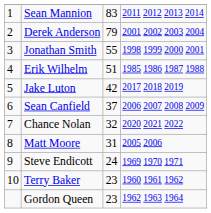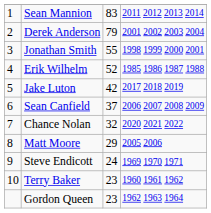 <table class="wikitable">
 <tr>
 </tr>
 <tr>
 <td>1</td>
 <td><a href='#'>Sean Mannion</a></td>
 <td>83</td>
 <td style="font-size:80%;"><a href='#'>2011</a> <a href='#'>2012</a> <a href='#'>2013</a> <a href='#'>2014</a></td>
 </tr>
 <tr>
 <td>2</td>
 <td><a href='#'>Derek Anderson</a></td>
 <td>79</td>
 <td style="font-size:80%;"><a href='#'>2001</a> <a href='#'>2002</a> <a href='#'>2003</a> <a href='#'>2004</a></td>
 </tr>
 <tr>
 <td>3</td>
 <td><a href='#'>Jonathan Smith</a></td>
 <td>55</td>
 <td style="font-size:80%;"><a href='#'>1998</a> <a href='#'>1999</a> <a href='#'>2000</a> <a href='#'>2001</a></td>
 </tr>
 <tr>
 <td>4</td>
 <td><a href='#'>Erik Wilhelm</a></td>
-<td>51</td>
+<td>52</td>
 <td style="font-size:80%;"><a href='#'>1985</a> <a href='#'>1986</a> <a href='#'>1987</a> <a href='#'>1988</a></td>
 </tr>
 <tr>
 <td>5</td>
 <td><a href='#'>Jake Luton</a></td>
 <td>42</td>
 <td style="font-size:80%;"><a href='#'>2017</a> <a href='#'>2018</a> <a href='#'>2019</a></td>
 </tr>
 <tr>
 <td>6</td>
 <td><a href='#'>Sean Canfield</a></td>
 <td>37</td>
 <td style="font-size:80%;"><a href='#'>2006</a> <a href='#'>2007</a> <a href='#'>2008</a> <a href='#'>2009</a></td>
 </tr>
 <tr>
 <td>7</td>
 <td>Chance Nolan</td>
 <td>32</td>
 <td style="font-size:80%;"><a href='#'>2020</a> <a href='#'>2021</a> <a href='#'>2022</a></td>
 </tr>
 <tr>
 <td>8</td>
 <td><a href='#'>Matt Moore</a></td>
-<td>31</td>
+<td>29</td>
 <td style="font-size:80%;"><a href='#'>2005</a> <a href='#'>2006</a></td>
 </tr>
 <tr>
 <td>9</td>
 <td>Steve Endicott</td>
 <td>24</td>
 <td style="font-size:80%;"><a href='#'>1969</a> <a href='#'>1970</a> <a href='#'>1971</a></td>
 </tr>
 <tr>
 <td>10</td>
 <td><a href='#'>Terry Baker</a></td>
 <td>23</td>
 <td style="font-size:80%;"><a href='#'>1960</a> <a href='#'>1961</a> <a href='#'>1962</a></td>
 </tr>
 <tr>
 <td></td>
 <td>Gordon Queen</td>
 <td>23</td>
 <td style="font-size:80%;"><a href='#'>1962</a> <a href='#'>1963</a> <a href='#'>1964</a></td>
 </tr>
 </table>
